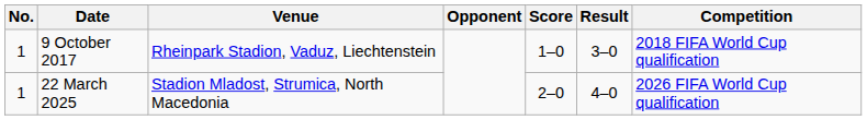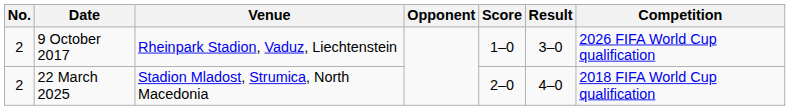 <table class="wikitable sortable">
 <tr>
 <th scope="col">No.</th>
 <th scope="col">Date</th>
 <th scope="col">Venue</th>
 <th scope="col">Opponent</th>
 <th scope="col">Score</th>
 <th scope="col">Result</th>
 <th scope="col">Competition</th>
 </tr>
 <tr>
-<td align="center">1</td>
+<td align="center">2</td>
 <td>9 October 2017</td>
 <td><a href='#'>Rheinpark Stadion</a>, <a href='#'>Vaduz</a>, Liechtenstein</td>
 <td rowspan=2></td>
 <td align="center">1–0</td>
 <td align="center">3–0</td>
-<td><a href='#'>2018 FIFA World Cup qualification</a></td>
+<td><a href='#'>2026 FIFA World Cup qualification</a></td>
 </tr>
 <tr>
-<td align="center">1</td>
+<td align="center">2</td>
 <td>22 March 2025</td>
 <td><a href='#'>Stadion Mladost</a>, <a href='#'>Strumica</a>, North Macedonia</td>
 <td align="center">2–0</td>
 <td align="center">4–0</td>
-<td><a href='#'>2026 FIFA World Cup qualification</a></td>
+<td><a href='#'>2018 FIFA World Cup qualification</a></td>
 </tr>
 </table>
